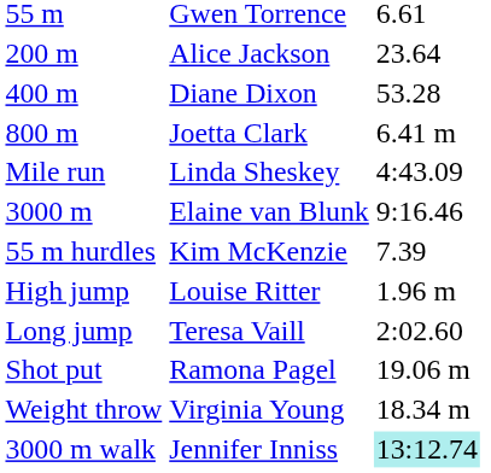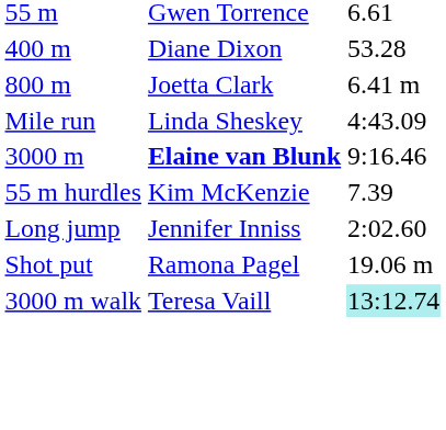 <table>
 <tr>
 <td><a href='#'>55 m</a></td>
 <td><a href='#'>Gwen Torrence</a></td>
 <td>6.61</td>
-<td></td>
-<td></td>
-<td></td>
-<td></td>
-</tr>
-<tr>
-<td><a href='#'>200 m</a></td>
-<td><a href='#'>Alice Jackson</a></td>
-<td>23.64</td>
 <td></td>
 <td></td>
 <td></td>
 <td></td>
 </tr>
 <tr>
 <td><a href='#'>400 m</a></td>
 <td><a href='#'>Diane Dixon</a></td>
 <td>53.28</td>
 <td></td>
 <td></td>
 <td></td>
 <td></td>
 </tr>
 <tr>
 <td><a href='#'>800 m</a></td>
 <td><a href='#'>Joetta Clark</a></td>
 <td>6.41 m</td>
 <td></td>
 <td></td>
 <td></td>
 <td></td>
 </tr>
 <tr>
 <td><a href='#'>Mile run</a></td>
 <td><a href='#'>Linda Sheskey</a></td>
 <td>4:43.09</td>
 <td></td>
 <td></td>
 <td></td>
 <td></td>
 </tr>
 <tr>
 <td><a href='#'>3000 m</a></td>
-<td><a href='#'>Elaine van Blunk</a></td>
+<td><strong><a href='#'>Elaine van Blunk</a></strong></td>
 <td>9:16.46</td>
 <td></td>
 <td></td>
 <td></td>
 <td></td>
 </tr>
 <tr>
 <td><a href='#'>55 m hurdles</a></td>
 <td><a href='#'>Kim McKenzie</a></td>
 <td>7.39</td>
 <td></td>
 <td></td>
 <td></td>
 <td></td>
 </tr>
 <tr>
-<td><a href='#'>High jump</a></td>
-<td><a href='#'>Louise Ritter</a></td>
-<td>1.96 m</td>
-<td></td>
-<td></td>
-<td></td>
-<td></td>
-</tr>
-<tr>
 <td><a href='#'>Long jump</a></td>
-<td><a href='#'>Teresa Vaill</a></td>
+<td><a href='#'>Jennifer Inniss</a></td>
 <td>2:02.60</td>
 <td></td>
 <td></td>
 <td></td>
 <td></td>
 </tr>
 <tr>
 <td><a href='#'>Shot put</a></td>
 <td><a href='#'>Ramona Pagel</a></td>
 <td>19.06 m</td>
 <td></td>
 <td></td>
 <td></td>
 <td></td>
 </tr>
 <tr>
-<td><a href='#'>Weight throw</a></td>
-<td><a href='#'>Virginia Young</a></td>
-<td>18.34 m</td>
-<td></td>
-<td></td>
-<td></td>
-<td></td>
-</tr>
-<tr>
 <td><a href='#'>3000 m walk</a></td>
-<td><a href='#'>Jennifer Inniss</a></td>
+<td><a href='#'>Teresa Vaill</a></td>
 <td style="background: paleturquoise;">13:12.74</td>
 <td></td>
 <td></td>
 <td></td>
 <td></td>
 </tr>
 </table>
